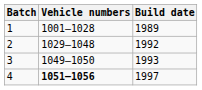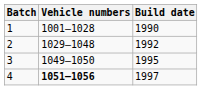 <table class="wikitable">
 <tr>
 <th>Batch</th>
 <th>Vehicle numbers</th>
 <th>Build date</th>
 </tr>
 <tr>
 <td>1</td>
 <td>1001–1028</td>
-<td>1989</td>
+<td>1990</td>
 </tr>
 <tr>
 <td>2</td>
 <td>1029–1048</td>
 <td>1992</td>
 </tr>
 <tr>
 <td>3</td>
 <td>1049–1050</td>
-<td>1993</td>
+<td>1995</td>
 </tr>
 <tr>
 <td>4</td>
 <td><strong>1051–1056</strong></td>
 <td>1997</td>
 </tr>
 </table>
